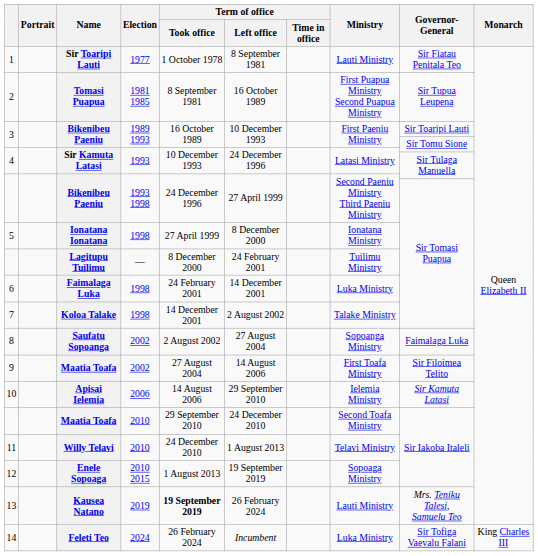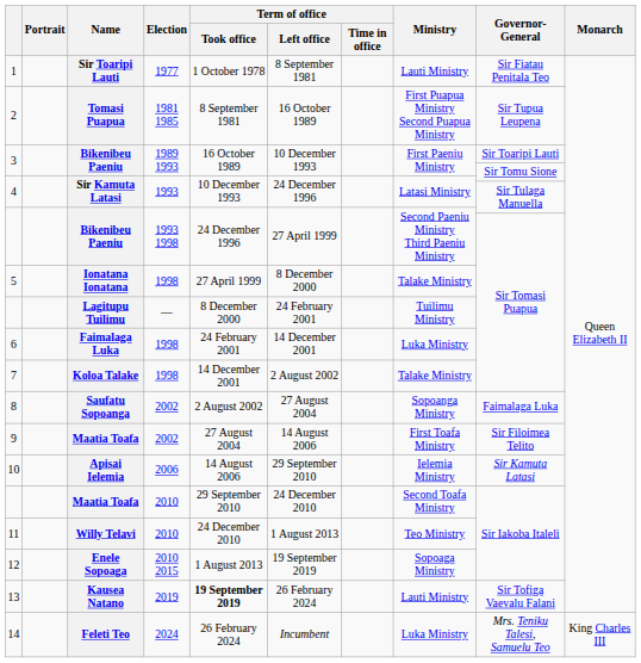 <table class="wikitable sortable plainrowheaders" style="text-align:center">
 <tr>
 <th scope="col" rowspan="2"></th>
 <th scope="col" rowspan="2">Portrait</th>
 <th scope="col" rowspan="2">Name<br></th>
 <th scope="col" rowspan="2">Election</th>
 <th scope="colgroup" colspan="3">Term of office</th>
 <th scope="col" rowspan="2">Ministry</th>
 <th scope="col" rowspan="2">Governor-General</th>
 <th scope="col" rowspan="2">Monarch</th>
 </tr>
 <tr>
 <th scope="col">Took office</th>
 <th scope="col">Left office</th>
 <th scope="col">Time in office</th>
 </tr>
 <tr>
 <td>1</td>
 <td></td>
 <th scope="row">Sir <a href='#'>Toaripi Lauti</a><br></th>
 <td><a href='#'>1977</a></td>
 <td>1 October 1978</td>
 <td>8 September 1981</td>
 <td></td>
 <td><a href='#'>Lauti Ministry</a><br></td>
 <td rowspan="2"><a href='#'>Sir Fiatau Penitala Teo</a></td>
 <td rowspan="25">Queen <a href='#'>Elizabeth II</a></td>
 </tr>
 <tr>
 <td rowspan="2">2</td>
 <td rowspan="2"></td>
 <th scope="row" rowspan="2"><a href='#'>Tomasi Puapua</a><br></th>
 <td rowspan="2"><a href='#'>1981</a><br><a href='#'>1985</a></td>
 <td rowspan="2">8 September 1981</td>
 <td rowspan="2">16 October 1989</td>
 <td rowspan="2"></td>
 <td rowspan="2"><a href='#'>First Puapua Ministry</a><br><a href='#'>Second Puapua Ministry</a><br></td>
 </tr>
 <tr>
 <td rowspan="2"><a href='#'>Sir Tupua Leupena</a></td>
 </tr>
 <tr>
 <td rowspan="3">3</td>
 <td rowspan="3"></td>
 <th scope="row" rowspan="3"><a href='#'>Bikenibeu Paeniu</a><br></th>
 <td rowspan="3"><a href='#'>1989</a><br><a href='#'>1993 </a></td>
 <td rowspan="3">16 October 1989</td>
 <td rowspan="3">10 December 1993</td>
 <td rowspan="3"></td>
 <td rowspan="3"><a href='#'>First Paeniu Ministry</a><br></td>
 </tr>
 <tr>
 <td><a href='#'>Sir Toaripi Lauti</a></td>
 </tr>
 <tr>
 <td rowspan="2"><a href='#'>Sir Tomu Sione</a></td>
 </tr>
 <tr>
 <td rowspan="2">4</td>
 <td rowspan="2"></td>
 <th scope="row" rowspan="2">Sir <a href='#'>Kamuta Latasi</a><br></th>
 <td rowspan="2"><a href='#'>1993 </a></td>
 <td rowspan="2">10 December 1993</td>
 <td rowspan="2">24 December 1996</td>
 <td rowspan="2"></td>
 <td rowspan="2"><a href='#'>Latasi Ministry</a><br></td>
 </tr>
 <tr>
 <td rowspan="2"><a href='#'>Sir Tulaga Manuella</a></td>
 </tr>
 <tr>
 <td rowspan="2"></td>
 <td rowspan="2"></td>
 <th scope="row" rowspan="2"><a href='#'>Bikenibeu Paeniu</a><br></th>
 <td rowspan="2"><a href='#'>1993 </a><br><a href='#'>1998</a></td>
 <td rowspan="2">24 December 1996</td>
 <td rowspan="2">27 April 1999</td>
 <td rowspan="2"></td>
 <td rowspan="2"><a href='#'>Second Paeniu Ministry</a><br><a href='#'>Third Paeniu Ministry</a><br></td>
 </tr>
 <tr>
 <td rowspan="6"><a href='#'>Sir Tomasi Puapua</a></td>
 </tr>
 <tr>
 <td>5</td>
 <td></td>
 <th scope="row"><a href='#'>Ionatana Ionatana</a><br></th>
 <td><a href='#'>1998</a></td>
 <td>27 April 1999</td>
 <td>8 December 2000</td>
 <td></td>
-<td><a href='#'>Ionatana Ministry</a><br></td>
+<td><a href='#'>Talake Ministry</a><br></td>
 </tr>
 <tr>
 <td></td>
 <td></td>
 <th scope="row"><a href='#'>Lagitupu Tuilimu</a></th>
 <td>—</td>
 <td>8 December 2000</td>
 <td>24 February 2001</td>
 <td></td>
 <td><a href='#'>Tuilimu Ministry</a><br></td>
 </tr>
 <tr>
 <td>6</td>
 <td></td>
 <th scope="row"><a href='#'>Faimalaga Luka</a><br></th>
 <td><a href='#'>1998</a></td>
 <td>24 February 2001</td>
 <td>14 December 2001</td>
 <td></td>
 <td><a href='#'>Luka Ministry</a><br></td>
 </tr>
 <tr>
 <td>7</td>
 <td></td>
 <th scope="row"><a href='#'>Koloa Talake</a><br></th>
 <td><a href='#'>1998</a></td>
 <td>14 December 2001</td>
 <td>2 August 2002</td>
 <td></td>
 <td><a href='#'>Talake Ministry</a><br></td>
 </tr>
 <tr>
 <td rowspan="2">8</td>
 <td rowspan="2"></td>
 <th scope="row" rowspan="2"><a href='#'>Saufatu Sopoanga</a><br></th>
 <td rowspan="2"><a href='#'>2002</a></td>
 <td rowspan="2">2 August 2002</td>
 <td rowspan="2">27 August 2004</td>
 <td rowspan="2"></td>
 <td rowspan="2"><a href='#'>Sopoanga Ministry</a><br></td>
 </tr>
 <tr>
 <td rowspan="2"><a href='#'>Faimalaga Luka</a></td>
 </tr>
 <tr>
 <td rowspan="2">9</td>
 <td rowspan="2"></td>
 <th scope="row" rowspan="2"><a href='#'>Maatia Toafa</a><br></th>
 <td rowspan="2"><a href='#'>2002</a></td>
 <td rowspan="2">27 August 2004</td>
 <td rowspan="2">14 August 2006</td>
 <td rowspan="2"></td>
 <td rowspan="2"><a href='#'>First Toafa Ministry</a><br></td>
 </tr>
 <tr>
 <td rowspan="2"><a href='#'>Sir Filoimea Telito</a></td>
 </tr>
 <tr>
 <td rowspan="3">10</td>
 <td rowspan="3"></td>
 <th scope="row" rowspan="3"><a href='#'>Apisai Ielemia</a><br></th>
 <td rowspan="3"><a href='#'>2006</a></td>
 <td rowspan="3">14 August 2006</td>
 <td rowspan="3">29 September 2010</td>
 <td rowspan="3"></td>
 <td rowspan="3"><a href='#'>Ielemia Ministry</a><br></td>
 </tr>
 <tr>
 <td><a href='#'><em>Sir Kamuta Latasi</em></a></td>
 </tr>
 <tr>
 <td rowspan="4"><a href='#'>Sir Iakoba Italeli</a></td>
 </tr>
 <tr>
 <td></td>
 <td></td>
 <th scope="row"><a href='#'>Maatia Toafa</a><br></th>
 <td><a href='#'>2010</a></td>
 <td>29 September 2010</td>
 <td>24 December 2010</td>
 <td></td>
 <td><a href='#'>Second Toafa Ministry</a><br></td>
 </tr>
 <tr>
 <td>11</td>
 <td></td>
 <th scope="row"><a href='#'>Willy Telavi</a><br></th>
 <td><a href='#'>2010</a></td>
 <td>24 December 2010</td>
 <td>1 August 2013</td>
 <td></td>
-<td><a href='#'>Telavi Ministry</a><br></td>
+<td><a href='#'>Teo Ministry</a><br></td>
 </tr>
 <tr>
 <td>12</td>
 <td></td>
 <th scope="row"><a href='#'>Enele Sopoaga</a><br></th>
 <td><a href='#'>2010</a><br><a href='#'>2015</a></td>
 <td>1 August 2013</td>
 <td>19 September 2019</td>
 <td></td>
 <td><a href='#'>Sopoaga Ministry</a><br></td>
 </tr>
 <tr>
 <td>13</td>
 <td></td>
 <th scope="row"><a href='#'>Kausea Natano</a><br></th>
 <td><a href='#'>2019</a></td>
 <td><strong>19 September 2019</strong></td>
 <td>26 February 2024</td>
 <td></td>
 <td><a href='#'>Lauti Ministry</a><br></td>
-<td><em>Mrs. <a href='#'>Teniku Talesi</a></em>,<br><em><a href='#'>Samuelu Teo</a></em></td>
+<td><a href='#'>Sir Tofiga Vaevalu Falani</a></td>
 </tr>
 <tr>
 <td>14</td>
 <td></td>
 <th scope="row"><a href='#'>Feleti Teo</a><br></th>
 <td><a href='#'>2024</a></td>
 <td>26 February 2024</td>
 <td><em>Incumbent</em></td>
 <td></td>
 <td><a href='#'>Luka Ministry</a><br></td>
-<td><a href='#'>Sir Tofiga Vaevalu Falani</a></td>
+<td><em>Mrs. <a href='#'>Teniku Talesi</a></em>,<br><em><a href='#'>Samuelu Teo</a></em></td>
 <td>King <a href='#'>Charles III</a></td>
 </tr>
 </table>
